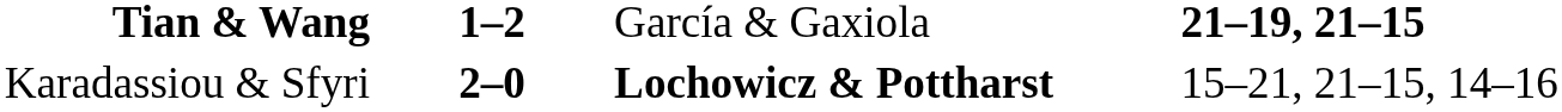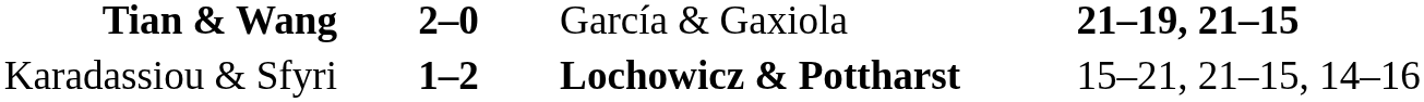 <table>
 <tr>
 <th width=200></th>
 <th width=80></th>
 <th width=200></th>
 <th width=220></th>
 </tr>
 <tr>
 <td align=right><strong>Tian & Wang</strong></td>
-<td align=center><strong>1–2</strong></td>
+<td align=center><strong>2–0</strong></td>
 <td align=left>García & Gaxiola</td>
 <td><strong>21–19, 21–15</strong></td>
 </tr>
 <tr>
 <td align=right>Karadassiou & Sfyri</td>
-<td align=center><strong>2–0</strong></td>
+<td align=center><strong>1–2</strong></td>
 <td align=left><strong>Lochowicz & Pottharst</strong></td>
 <td>15–21, 21–15, 14–16</td>
 </tr>
 </table>
